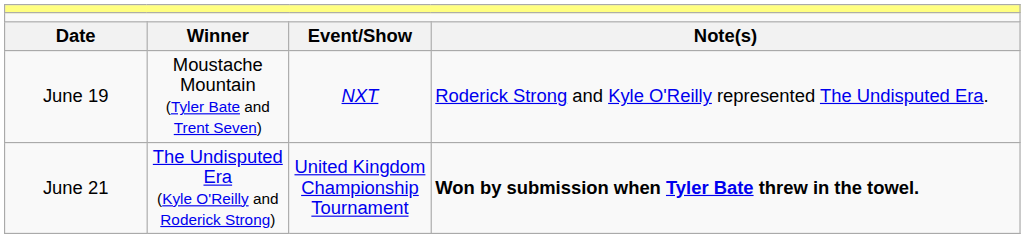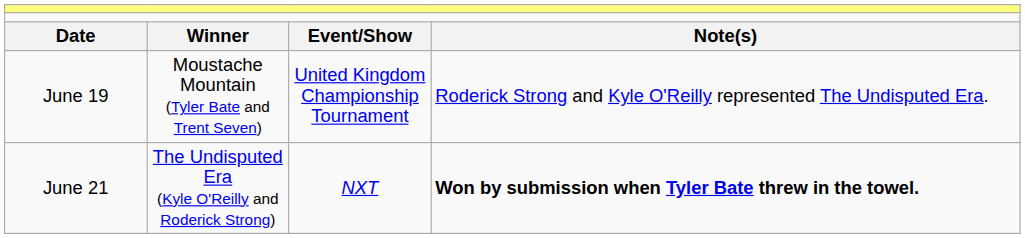 <table class="wikitable" style="text-align:center; width:100%;">
 <tr style="background:#FFFF80;">
 <td colspan="5"></td>
 </tr>
 <tr>
 <td colspan="5"><strong></strong></td>
 </tr>
 <tr>
 <th width=14%>Date</th>
 <th width=14%>Winner</th>
 <th width=14%>Event/Show</th>
 <th width=58%>Note(s)</th>
 </tr>
 <tr>
 <td>June 19<br></td>
 <td>Moustache Mountain<br><small>(<a href='#'>Tyler Bate</a> and <a href='#'>Trent Seven</a>)</small></td>
-<td><em><a href='#'>NXT</a></em></td>
+<td><a href='#'>United Kingdom Championship Tournament</a></td>
 <td align=left><a href='#'>Roderick Strong</a> and <a href='#'>Kyle O'Reilly</a> represented <a href='#'>The Undisputed Era</a>.</td>
 </tr>
 <tr>
 <td>June 21<br></td>
 <td><a href='#'>The Undisputed Era</a><br><small>(<a href='#'>Kyle O'Reilly</a> and <a href='#'>Roderick Strong</a>)</small></td>
-<td><a href='#'>United Kingdom Championship Tournament</a></td>
+<td><em><a href='#'>NXT</a></em></td>
 <td align=left><strong>Won by submission when <a href='#'>Tyler Bate</a> threw in the towel.</strong></td>
 </tr>
 </table>
